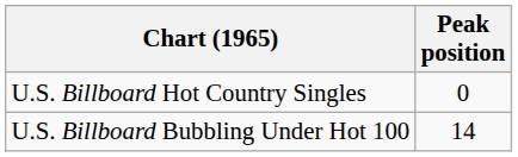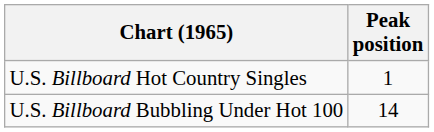 <table class="wikitable sortable">
 <tr>
 <th align="left">Chart (1965)</th>
 <th align="center">Peak<br>position</th>
 </tr>
 <tr>
 <td align="left">U.S. <em>Billboard</em> Hot Country Singles</td>
-<td align="center">0</td>
+<td align="center">1</td>
 </tr>
 <tr>
 <td align="left">U.S. <em>Billboard</em> Bubbling Under Hot 100</td>
 <td align="center">14</td>
 </tr>
 </table>
